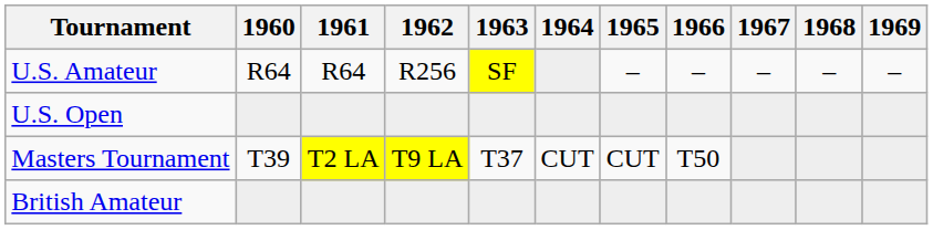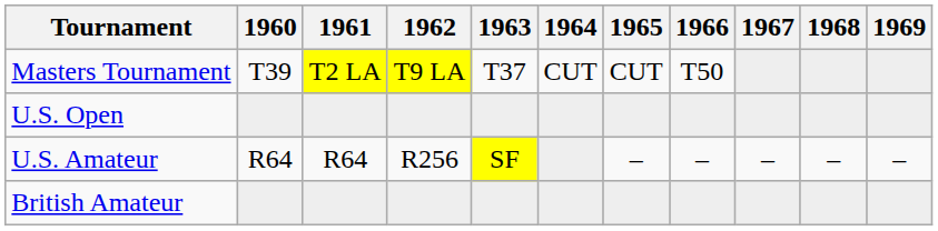 <table class="wikitable" style="font-size:95%;text-align:center;">
 <tr>
 <th>Tournament</th>
 <th>1960</th>
 <th>1961</th>
 <th>1962</th>
 <th>1963</th>
 <th>1964</th>
 <th>1965</th>
 <th>1966</th>
 <th>1967</th>
 <th>1968</th>
 <th>1969</th>
 </tr>
 <tr>
-<td align=left><a href='#'>U.S. Amateur</a></td>
-<td>R64</td>
-<td>R64</td>
-<td>R256</td>
-<td style="background:yellow;">SF</td>
+<td align=left><a href='#'>Masters Tournament</a></td>
+<td>T39</td>
+<td style="background:yellow;">T2 <span>LA</span></td>
+<td style="background:yellow;">T9 <span>LA</span></td>
+<td>T37</td>
+<td>CUT</td>
+<td>CUT</td>
+<td>T50</td>
 <td style="background:#eeeeee;"></td>
-<td>–</td>
-<td>–</td>
-<td>–</td>
-<td>–</td>
-<td>–</td>
+<td style="background:#eeeeee;"></td>
+<td style="background:#eeeeee;"></td>
 </tr>
 <tr>
 <td align=left><a href='#'>U.S. Open</a></td>
 <td style="background:#eeeeee;"></td>
 <td style="background:#eeeeee;"></td>
 <td style="background:#eeeeee;"></td>
 <td style="background:#eeeeee;"></td>
 <td style="background:#eeeeee;"></td>
 <td style="background:#eeeeee;"></td>
 <td style="background:#eeeeee;"></td>
 <td style="background:#eeeeee;"></td>
 <td style="background:#eeeeee;"></td>
 <td style="background:#eeeeee;"></td>
 </tr>
 <tr>
-<td align=left><a href='#'>Masters Tournament</a></td>
-<td>T39</td>
-<td style="background:yellow;">T2 <span>LA</span></td>
-<td style="background:yellow;">T9 <span>LA</span></td>
-<td>T37</td>
-<td>CUT</td>
-<td>CUT</td>
-<td>T50</td>
+<td align=left><a href='#'>U.S. Amateur</a></td>
+<td>R64</td>
+<td>R64</td>
+<td>R256</td>
+<td style="background:yellow;">SF</td>
 <td style="background:#eeeeee;"></td>
-<td style="background:#eeeeee;"></td>
-<td style="background:#eeeeee;"></td>
+<td>–</td>
+<td>–</td>
+<td>–</td>
+<td>–</td>
+<td>–</td>
 </tr>
 <tr>
 <td align=left><a href='#'>British Amateur</a></td>
 <td style="background:#eeeeee;"></td>
 <td style="background:#eeeeee;"></td>
 <td style="background:#eeeeee;"></td>
 <td style="background:#eeeeee;"></td>
 <td style="background:#eeeeee;"></td>
 <td style="background:#eeeeee;"></td>
 <td style="background:#eeeeee;"></td>
 <td style="background:#eeeeee;"></td>
 <td style="background:#eeeeee;"></td>
 <td style="background:#eeeeee;"></td>
 </tr>
 </table>
